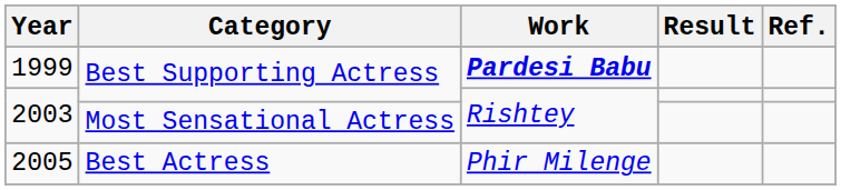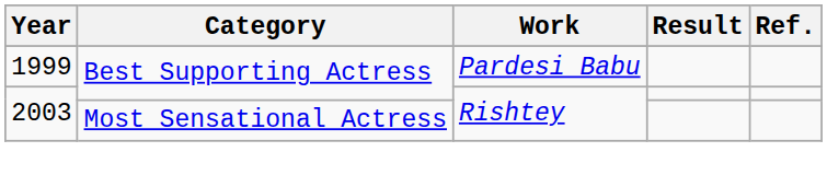 <table class="wikitable">
 <tr>
 <th>Year</th>
 <th>Category</th>
 <th>Work</th>
 <th>Result</th>
 <th>Ref.</th>
 </tr>
 <tr>
 <td>1999</td>
 <td rowspan="2"><a href='#'>Best Supporting Actress</a></td>
-<td><strong><em><a href='#'>Pardesi Babu</a></em></strong></td>
+<td><em><a href='#'>Pardesi Babu</a></em></td>
 <td></td>
 <td></td>
 </tr>
 <tr>
 <td rowspan="2">2003</td>
 <td rowspan="2"><a href='#'><em>Rishtey</em></a></td>
 <td></td>
 <td></td>
 </tr>
 <tr>
 <td><a href='#'>Most Sensational Actress</a></td>
 <td></td>
 <td></td>
 </tr>
-<tr>
-<td>2005</td>
-<td><a href='#'>Best Actress</a></td>
-<td><em><a href='#'>Phir Milenge</a></em></td>
-<td></td>
-<td></td>
-</tr>
 </table>
